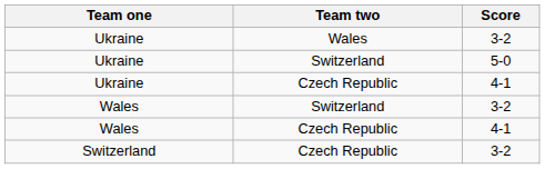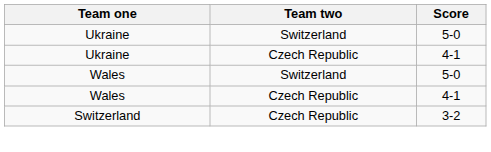 <table class="wikitable" style="text-align: center">
 <tr>
 <th width=250>Team one</th>
 <th width=250>Team two</th>
 <th width=80>Score</th>
-</tr>
-<tr>
-<td> Ukraine</td>
-<td> Wales</td>
-<td>3-2</td>
 </tr>
 <tr>
 <td> Ukraine</td>
 <td> Switzerland</td>
 <td>5-0</td>
 </tr>
 <tr>
 <td> Ukraine</td>
 <td> Czech Republic</td>
 <td>4-1</td>
 </tr>
 <tr>
 <td> Wales</td>
 <td> Switzerland</td>
-<td>3-2</td>
+<td>5-0</td>
 </tr>
 <tr>
 <td> Wales</td>
 <td> Czech Republic</td>
 <td>4-1</td>
 </tr>
 <tr>
 <td> Switzerland</td>
 <td> Czech Republic</td>
 <td>3-2</td>
 </tr>
 </table>
